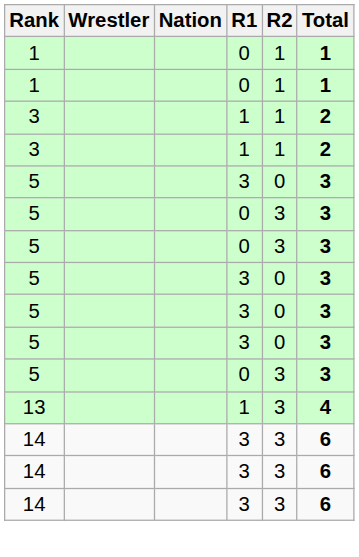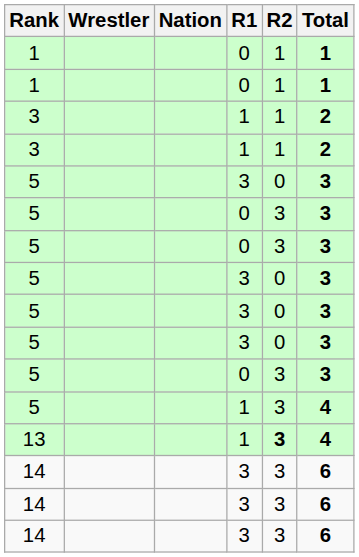 <table class="wikitable sortable" style="text-align:center;">
 <tr>
 <th>Rank</th>
 <th>Wrestler</th>
 <th>Nation</th>
 <th>R1</th>
 <th>R2</th>
 <th>Total</th>
 </tr>
 <tr style="background:#cfc;">
 <td>1</td>
 <td align=left></td>
 <td align=left></td>
 <td>0</td>
 <td>1</td>
 <td><strong>1</strong></td>
 </tr>
 <tr style="background:#cfc;">
 <td>1</td>
 <td align=left></td>
 <td align=left></td>
 <td>0</td>
 <td>1</td>
 <td><strong>1</strong></td>
 </tr>
 <tr style="background:#cfc;">
 <td>3</td>
 <td align=left></td>
 <td align=left></td>
 <td>1</td>
 <td>1</td>
 <td><strong>2</strong></td>
 </tr>
 <tr style="background:#cfc;">
 <td>3</td>
 <td align=left></td>
 <td align=left></td>
 <td>1</td>
 <td>1</td>
 <td><strong>2</strong></td>
 </tr>
 <tr style="background:#cfc;">
 <td>5</td>
 <td align=left></td>
 <td align=left></td>
 <td>3</td>
 <td>0</td>
 <td><strong>3</strong></td>
 </tr>
 <tr style="background:#cfc;">
 <td>5</td>
 <td align=left></td>
 <td align=left></td>
 <td>0</td>
 <td>3</td>
 <td><strong>3</strong></td>
 </tr>
 <tr style="background:#cfc;">
 <td>5</td>
 <td align=left></td>
 <td align=left></td>
 <td>0</td>
 <td>3</td>
 <td><strong>3</strong></td>
 </tr>
 <tr style="background:#cfc;">
 <td>5</td>
 <td align=left></td>
 <td align=left></td>
 <td>3</td>
 <td>0</td>
 <td><strong>3</strong></td>
 </tr>
 <tr style="background:#cfc;">
 <td>5</td>
 <td align=left></td>
 <td align=left></td>
 <td>3</td>
 <td>0</td>
 <td><strong>3</strong></td>
 </tr>
 <tr style="background:#cfc;">
 <td>5</td>
 <td align=left></td>
 <td align=left></td>
 <td>3</td>
 <td>0</td>
 <td><strong>3</strong></td>
 </tr>
 <tr style="background:#cfc;">
 <td>5</td>
 <td align=left></td>
 <td align=left></td>
 <td>0</td>
 <td>3</td>
 <td><strong>3</strong></td>
 </tr>
 <tr style="background:#cfc;">
+<td>5</td>
+<td align=left></td>
+<td align=left></td>
+<td>1</td>
+<td>3</td>
+<td><strong>4</strong></td>
+</tr>
+<tr style="background:#cfc;">
 <td>13</td>
 <td align=left></td>
 <td align=left></td>
 <td>1</td>
-<td>3</td>
+<td><strong>3</strong></td>
 <td><strong>4</strong></td>
 </tr>
 <tr>
 <td>14</td>
 <td align=left></td>
 <td align=left></td>
 <td>3</td>
 <td>3</td>
 <td><strong>6</strong></td>
 </tr>
 <tr>
 <td>14</td>
 <td align=left></td>
 <td align=left></td>
 <td>3</td>
 <td>3</td>
 <td><strong>6</strong></td>
 </tr>
 <tr>
 <td>14</td>
 <td align=left></td>
 <td align=left></td>
 <td>3</td>
 <td>3</td>
 <td><strong>6</strong></td>
 </tr>
 </table>
